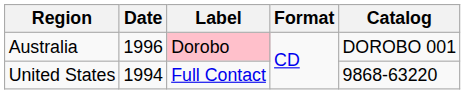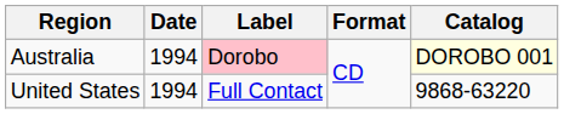 <table class="wikitable">
 <tr>
 <th>Region</th>
 <th>Date</th>
 <th>Label</th>
 <th>Format</th>
 <th>Catalog</th>
 </tr>
 <tr>
 <td>Australia</td>
-<td>1996</td>
+<td>1994</td>
 <td style="background: pink;">Dorobo</td>
 <td rowspan="2"><a href='#'>CD</a></td>
-<td>DOROBO 001</td>
+<td style="background: lightyellow;">DOROBO 001</td>
 </tr>
 <tr>
 <td>United States</td>
 <td>1994</td>
 <td><a href='#'>Full Contact</a></td>
 <td>9868-63220</td>
 </tr>
 </table>
